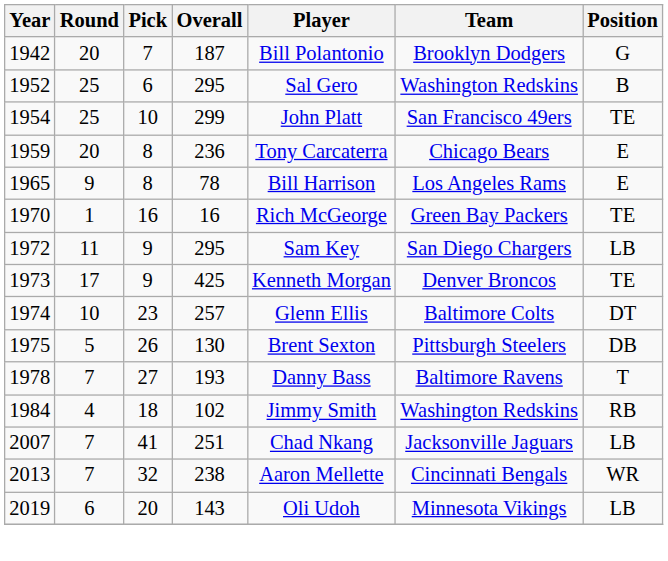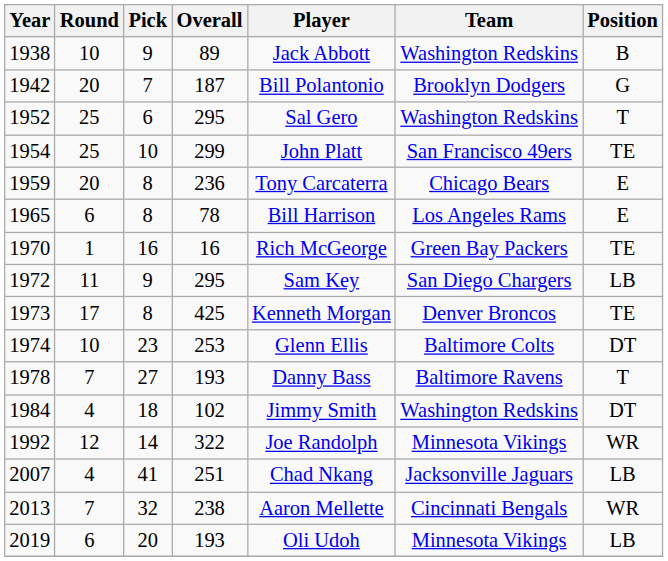 <table class="wikitable sortable" style="text-align: center;">
 <tr>
 <th>Year</th>
 <th>Round</th>
 <th>Pick</th>
 <th>Overall</th>
 <th>Player</th>
 <th>Team</th>
 <th>Position</th>
+</tr>
+<tr>
+<td>1938</td>
+<td>10</td>
+<td>9</td>
+<td>89</td>
+<td><a href='#'>Jack Abbott</a></td>
+<td><a href='#'>Washington Redskins</a></td>
+<td>B</td>
 </tr>
 <tr>
 <td>1942</td>
 <td>20</td>
 <td>7</td>
 <td>187</td>
 <td><a href='#'>Bill Polantonio</a></td>
 <td><a href='#'>Brooklyn Dodgers</a></td>
 <td>G</td>
 </tr>
 <tr>
 <td>1952</td>
 <td>25</td>
 <td>6</td>
 <td>295</td>
 <td><a href='#'>Sal Gero</a></td>
 <td><a href='#'>Washington Redskins</a></td>
-<td>B</td>
+<td>T</td>
 </tr>
 <tr>
 <td>1954</td>
 <td>25</td>
 <td>10</td>
 <td>299</td>
 <td><a href='#'>John Platt</a></td>
 <td><a href='#'>San Francisco 49ers</a></td>
 <td>TE</td>
 </tr>
 <tr>
 <td>1959</td>
 <td>20</td>
 <td>8</td>
 <td>236</td>
 <td><a href='#'>Tony Carcaterra</a></td>
 <td><a href='#'>Chicago Bears</a></td>
 <td>E</td>
 </tr>
 <tr>
 <td>1965</td>
-<td>9</td>
+<td>6</td>
 <td>8</td>
 <td>78</td>
 <td><a href='#'>Bill Harrison</a></td>
 <td><a href='#'>Los Angeles Rams</a></td>
 <td>E</td>
 </tr>
 <tr>
 <td>1970</td>
 <td>1</td>
 <td>16</td>
 <td>16</td>
 <td><a href='#'>Rich McGeorge</a></td>
 <td><a href='#'>Green Bay Packers</a></td>
 <td>TE</td>
 </tr>
 <tr>
 <td>1972</td>
 <td>11</td>
 <td>9</td>
 <td>295</td>
 <td><a href='#'>Sam Key</a></td>
 <td><a href='#'>San Diego Chargers</a></td>
 <td>LB</td>
 </tr>
 <tr>
 <td>1973</td>
 <td>17</td>
-<td>9</td>
+<td>8</td>
 <td>425</td>
 <td><a href='#'>Kenneth Morgan</a></td>
 <td><a href='#'>Denver Broncos</a></td>
 <td>TE</td>
 </tr>
 <tr>
 <td>1974</td>
 <td>10</td>
 <td>23</td>
-<td>257</td>
+<td>253</td>
 <td><a href='#'>Glenn Ellis</a></td>
 <td><a href='#'>Baltimore Colts</a></td>
 <td>DT</td>
-</tr>
-<tr>
-<td>1975</td>
-<td>5</td>
-<td>26</td>
-<td>130</td>
-<td><a href='#'>Brent Sexton</a></td>
-<td><a href='#'>Pittsburgh Steelers</a></td>
-<td>DB</td>
 </tr>
 <tr>
 <td>1978</td>
 <td>7</td>
 <td>27</td>
 <td>193</td>
 <td><a href='#'>Danny Bass</a></td>
 <td><a href='#'>Baltimore Ravens</a></td>
 <td>T</td>
 </tr>
 <tr>
 <td>1984</td>
 <td>4</td>
 <td>18</td>
 <td>102</td>
 <td><a href='#'>Jimmy Smith</a></td>
 <td><a href='#'>Washington Redskins</a></td>
-<td>RB</td>
+<td>DT</td>
+</tr>
+<tr>
+<td>1992</td>
+<td>12</td>
+<td>14</td>
+<td>322</td>
+<td><a href='#'>Joe Randolph</a></td>
+<td><a href='#'>Minnesota Vikings</a></td>
+<td>WR</td>
 </tr>
 <tr>
 <td>2007</td>
-<td>7</td>
+<td>4</td>
 <td>41</td>
 <td>251</td>
 <td><a href='#'>Chad Nkang</a></td>
 <td><a href='#'>Jacksonville Jaguars</a></td>
 <td>LB</td>
 </tr>
 <tr>
 <td>2013</td>
 <td>7</td>
 <td>32</td>
 <td>238</td>
 <td><a href='#'>Aaron Mellette</a></td>
 <td><a href='#'>Cincinnati Bengals</a></td>
 <td>WR</td>
 </tr>
 <tr>
 <td>2019</td>
 <td>6</td>
 <td>20</td>
-<td>143</td>
+<td>193</td>
 <td><a href='#'>Oli Udoh</a></td>
 <td><a href='#'>Minnesota Vikings</a></td>
 <td>LB</td>
 </tr>
 <tr>
 </tr>
 </table>
